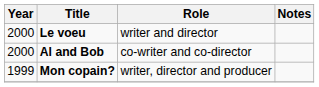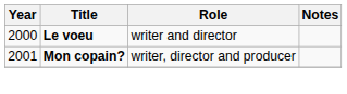 <table class="wikitable">
 <tr>
 <th>Year</th>
 <th>Title</th>
 <th>Role</th>
 <th>Notes</th>
 </tr>
 <tr>
 <td>2000</td>
 <td><strong>Le voeu</strong></td>
 <td>writer and director</td>
 <td></td>
 </tr>
 <tr>
-<td>2000</td>
-<td><strong>Al and Bob</strong></td>
-<td>co-writer and co-director</td>
-<td></td>
-</tr>
-<tr>
-<td>1999</td>
+<td>2001</td>
 <td><strong>Mon copain?</strong></td>
 <td>writer, director and producer</td>
 <td></td>
 </tr>
 <tr>
 </tr>
 </table>
